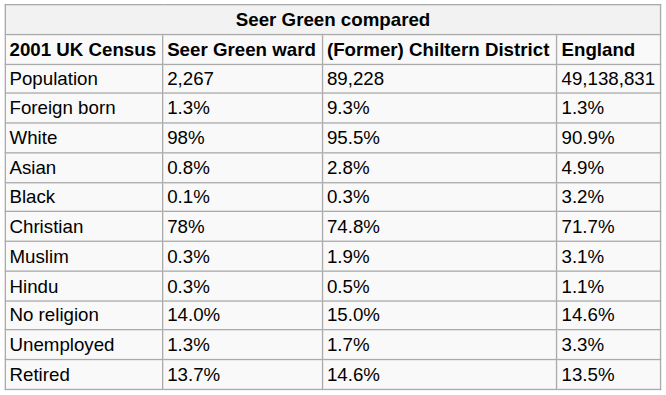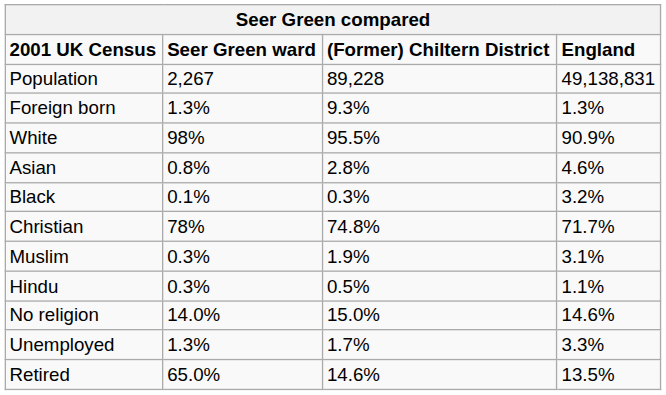 <table class="wikitable" id="toc" style="float: centre; margin-left: 2em; width: 40%; font-size: 90%;" cellspacing="3">
 <tr>
 <th colspan="4"><strong>Seer Green compared</strong></th>
 </tr>
 <tr>
 <td><strong>2001 UK Census</strong></td>
 <td><strong>Seer Green ward</strong></td>
 <td><strong>(Former) Chiltern District</strong></td>
 <td><strong>England</strong></td>
 </tr>
 <tr>
 <td>Population</td>
 <td>2,267</td>
 <td>89,228</td>
 <td>49,138,831</td>
 </tr>
 <tr>
 <td>Foreign born</td>
 <td>1.3%</td>
 <td>9.3%</td>
 <td>1.3%</td>
 </tr>
 <tr>
 <td>White</td>
 <td>98%</td>
 <td>95.5%</td>
 <td>90.9%</td>
 </tr>
 <tr>
 <td>Asian</td>
 <td>0.8%</td>
 <td>2.8%</td>
-<td>4.9%</td>
+<td>4.6%</td>
 </tr>
 <tr>
 <td>Black</td>
 <td>0.1%</td>
 <td>0.3%</td>
 <td>3.2%</td>
 </tr>
 <tr>
 <td>Christian</td>
 <td>78%</td>
 <td>74.8%</td>
 <td>71.7%</td>
 </tr>
 <tr>
 <td>Muslim</td>
 <td>0.3%</td>
 <td>1.9%</td>
 <td>3.1%</td>
 </tr>
 <tr>
 <td>Hindu</td>
 <td>0.3%</td>
 <td>0.5%</td>
 <td>1.1%</td>
 </tr>
 <tr>
 <td>No religion</td>
 <td>14.0%</td>
 <td>15.0%</td>
 <td>14.6%</td>
 </tr>
 <tr>
 <td>Unemployed</td>
 <td>1.3%</td>
 <td>1.7%</td>
 <td>3.3%</td>
 </tr>
 <tr>
 <td>Retired</td>
-<td>13.7%</td>
+<td>65.0%</td>
 <td>14.6%</td>
 <td>13.5%</td>
 </tr>
 </table>
